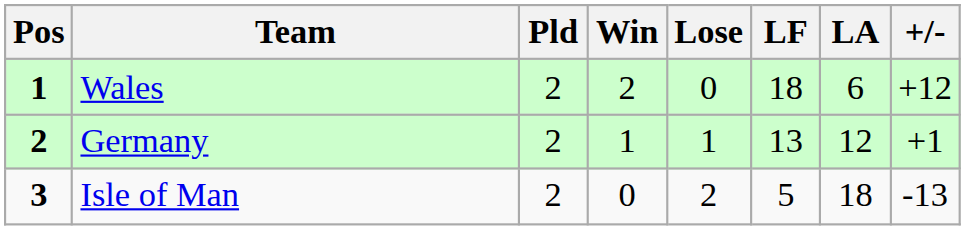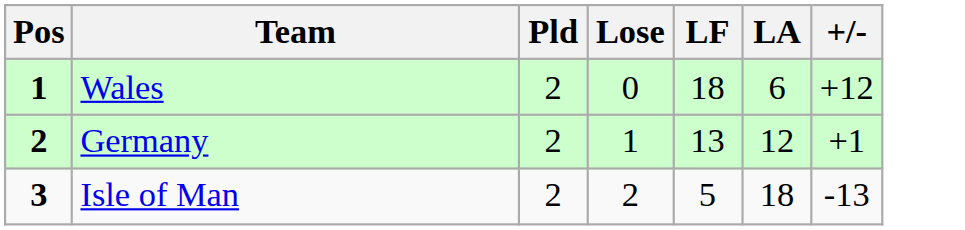 <table class="wikitable" style="font-size: 100%">
 <tr>
 <th width=20>Pos</th>
 <th width=200>Team</th>
 <th width=25>Pld</th>
-<th width=25>Win</th>
 <th width=25>Lose</th>
 <th width=25>LF</th>
 <th width=25>LA</th>
 <th width=25>+/-</th>
 </tr>
 <tr align=center style="background: #ccffcc;">
 <td><strong>1</strong></td>
 <td align="left"> <a href='#'>Wales</a></td>
-<td>2</td>
 <td>2</td>
 <td>0</td>
 <td>18</td>
 <td>6</td>
 <td>+12</td>
 </tr>
 <tr align=center style="background: #ccffcc;">
 <td><strong>2</strong></td>
 <td align="left"> <a href='#'>Germany</a></td>
 <td>2</td>
 <td>1</td>
-<td>1</td>
 <td>13</td>
 <td>12</td>
 <td>+1</td>
 </tr>
 <tr align=center>
 <td><strong>3</strong></td>
 <td align="left"> <a href='#'>Isle of Man</a></td>
 <td>2</td>
-<td>0</td>
 <td>2</td>
 <td>5</td>
 <td>18</td>
 <td>-13</td>
 </tr>
 </table>
